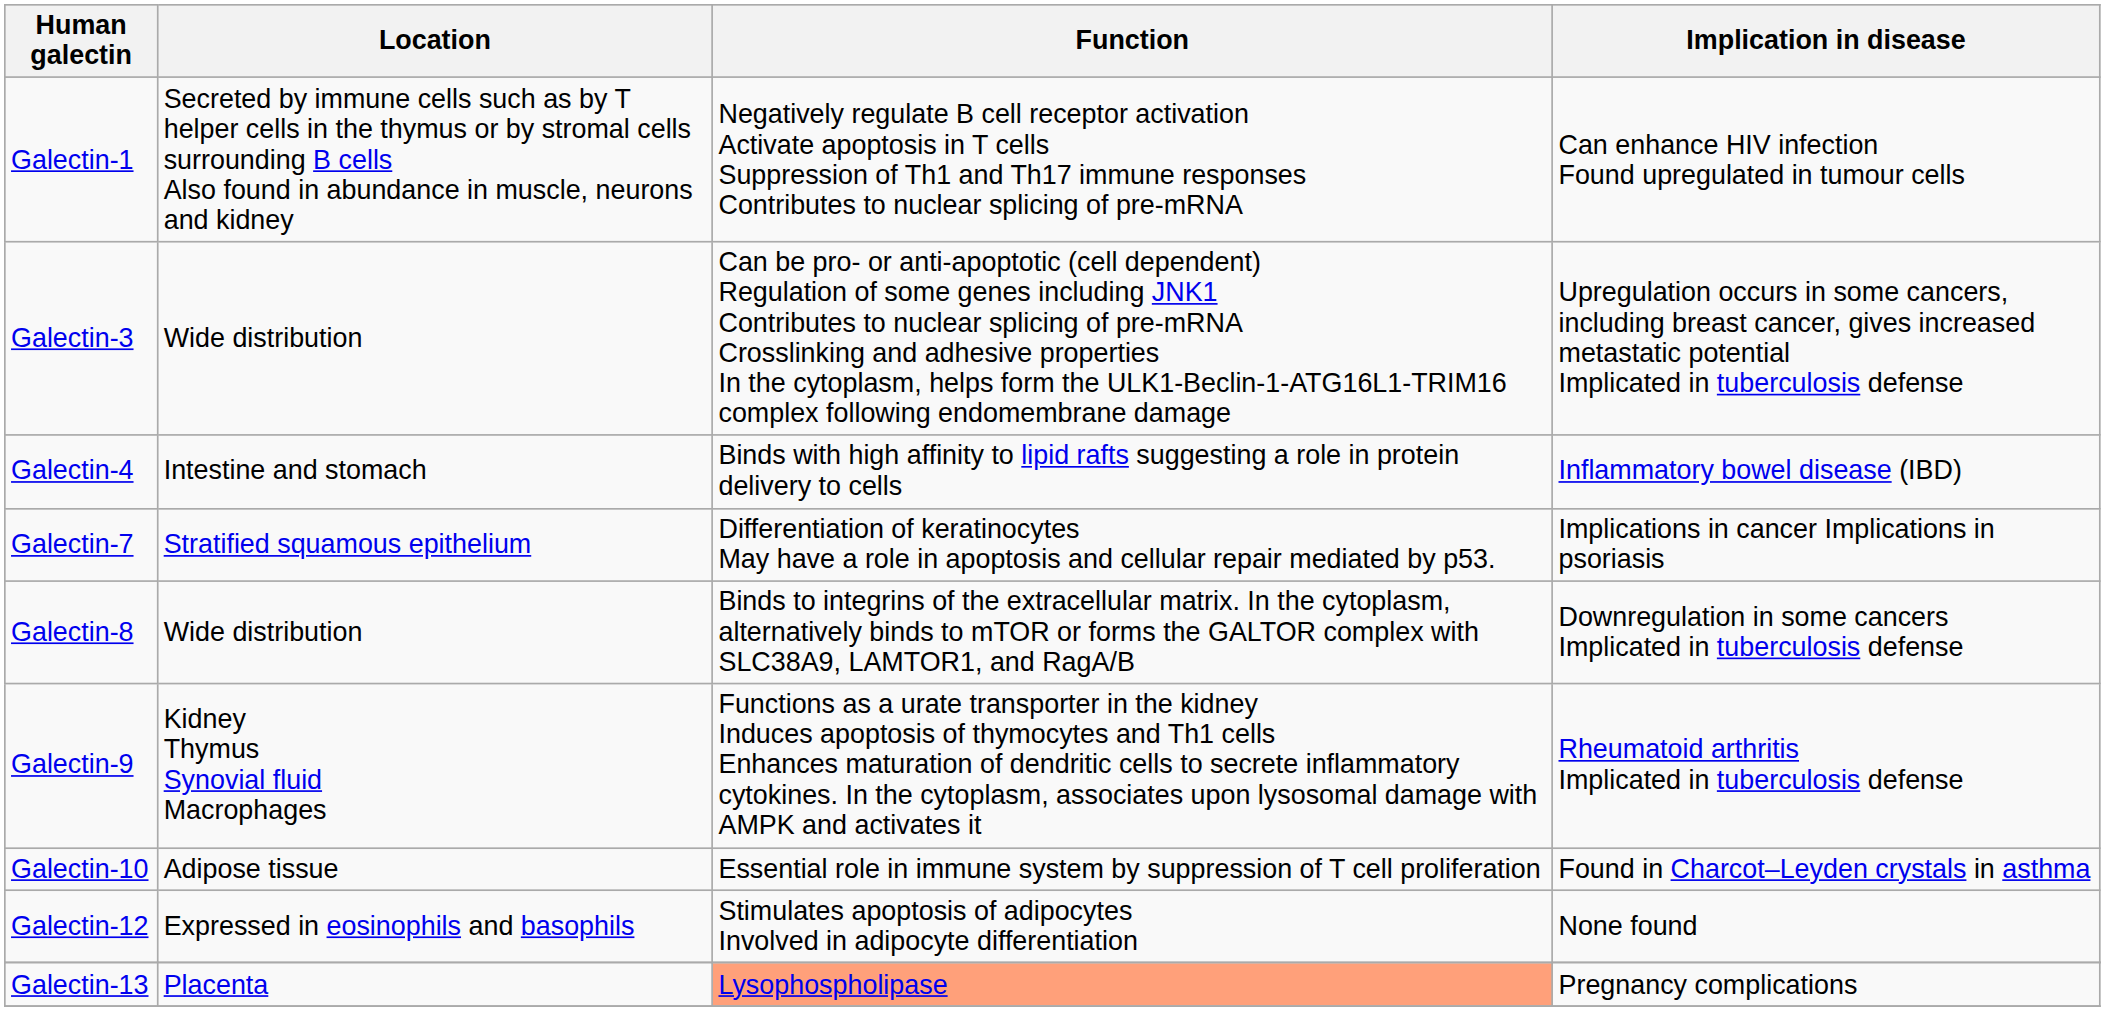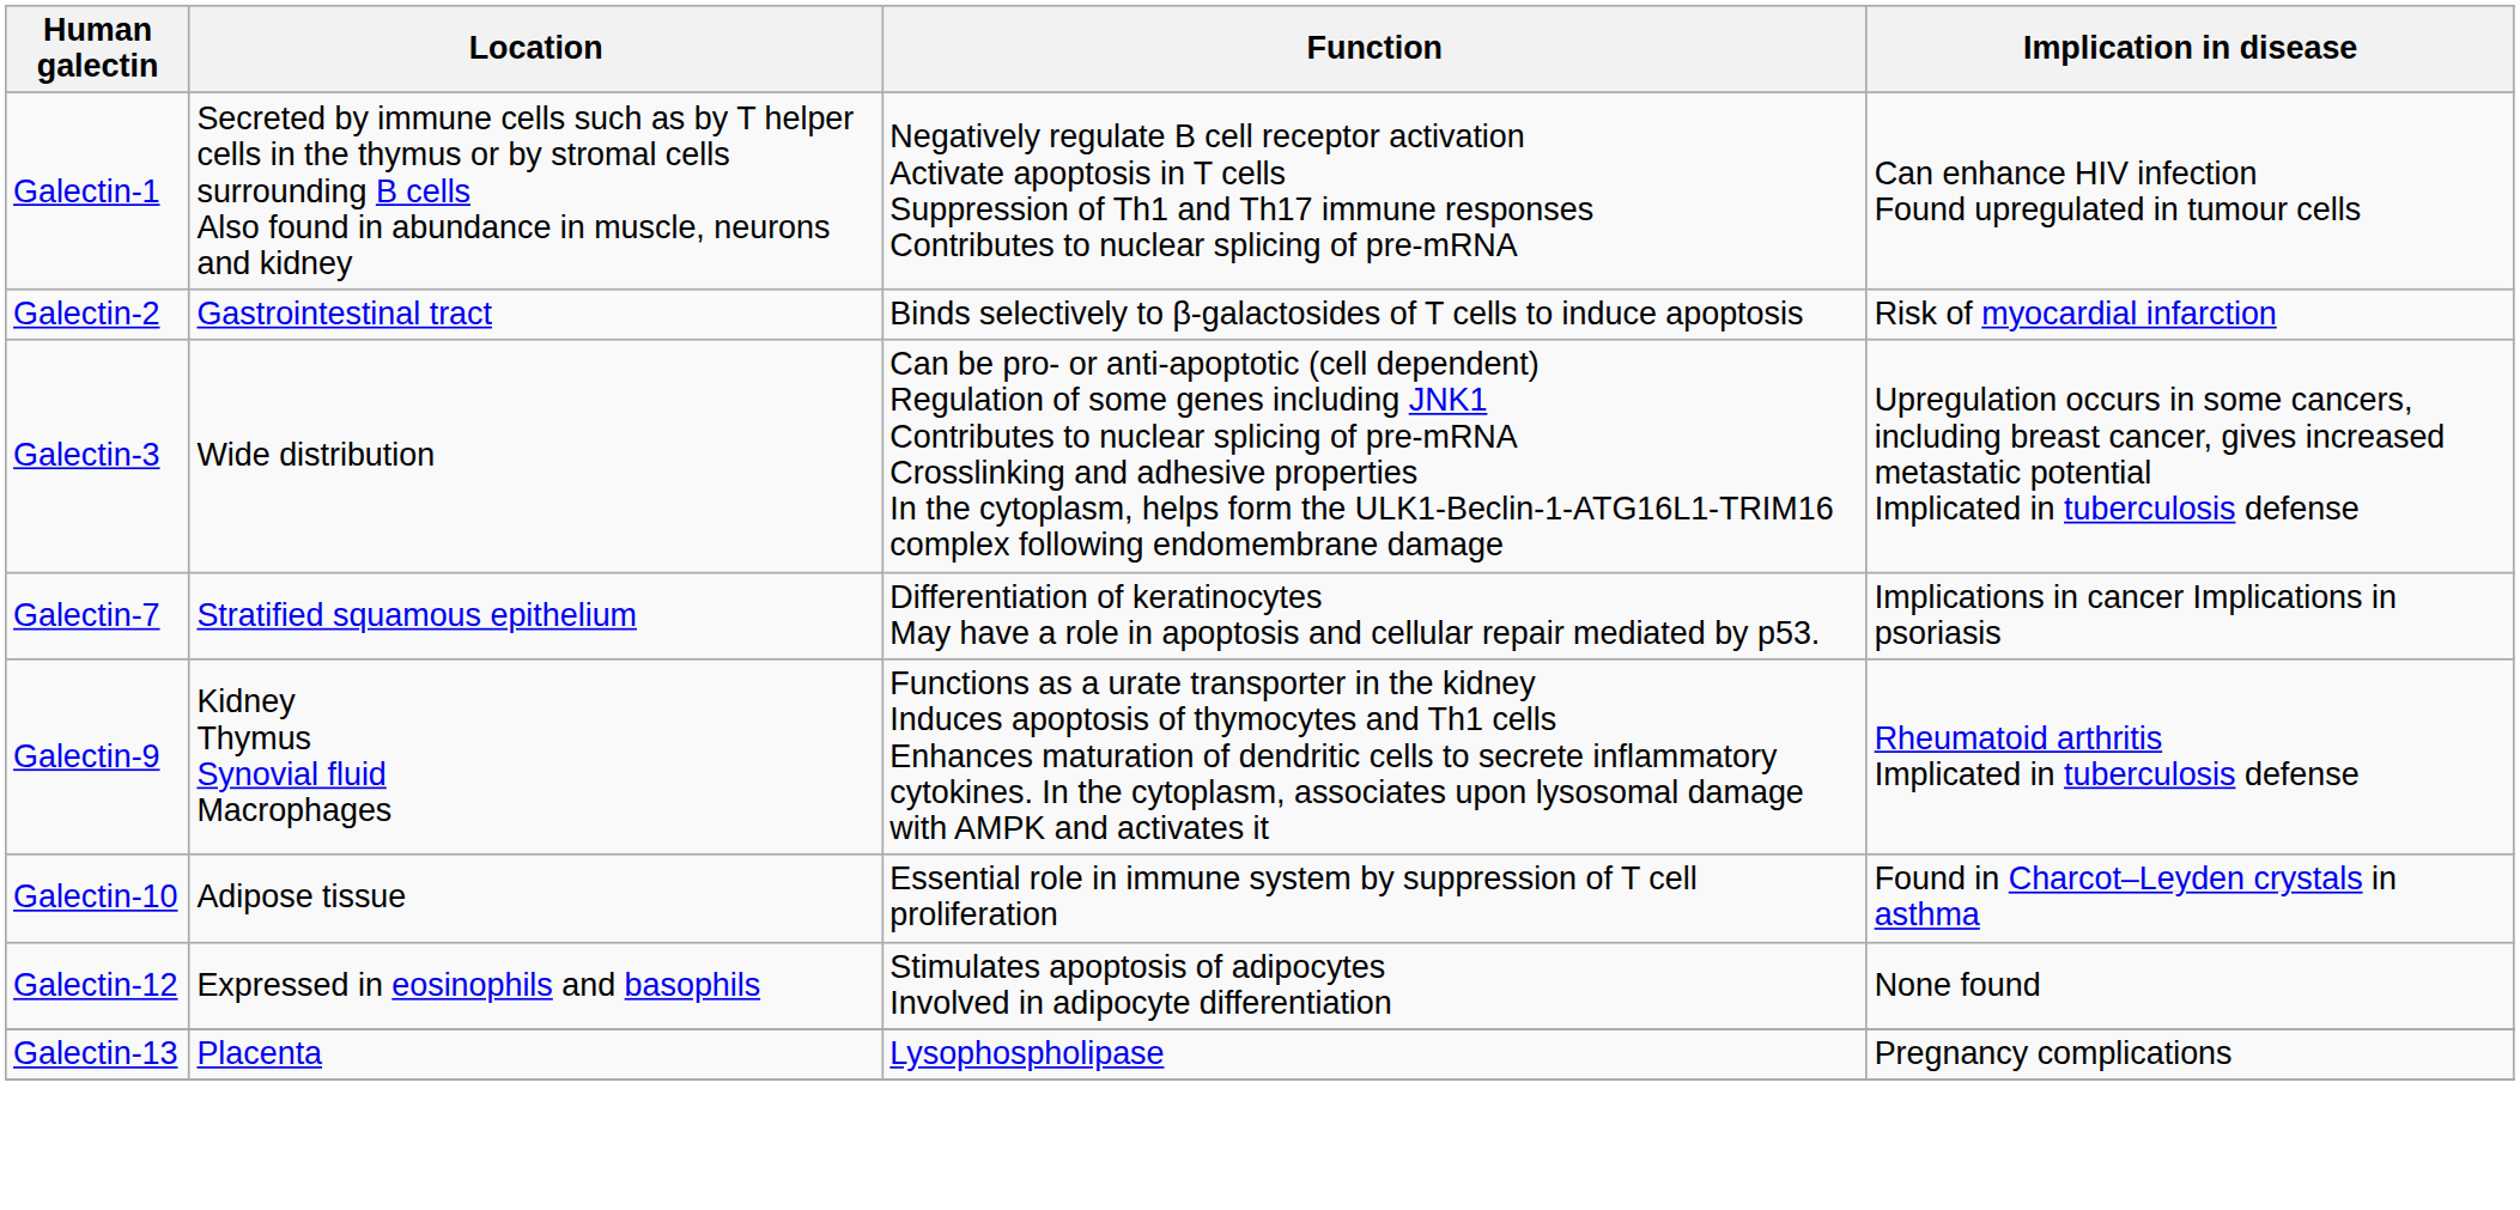 <table class="wikitable" >
 <tr>
 <th>Human galectin</th>
 <th>Location</th>
 <th>Function</th>
 <th>Implication in disease</th>
 </tr>
 <tr>
 <td><a href='#'>Galectin-1</a></td>
 <td>Secreted by immune cells such as by T helper cells in the thymus or by stromal cells surrounding <a href='#'>B cells</a><br>Also found in abundance in muscle, neurons and kidney</td>
 <td>Negatively regulate B cell receptor activation<br>Activate apoptosis in T cells<br>Suppression of Th1 and Th17 immune responses<br>Contributes to nuclear splicing of pre-mRNA</td>
 <td>Can enhance HIV infection<br>Found upregulated in tumour cells</td>
 </tr>
 <tr>
+<td><a href='#'>Galectin-2</a></td>
+<td><a href='#'>Gastrointestinal tract</a></td>
+<td>Binds selectively to β-galactosides of T cells to induce apoptosis</td>
+<td>Risk of <a href='#'>myocardial infarction</a></td>
+</tr>
+<tr>
 <td><a href='#'>Galectin-3</a></td>
 <td>Wide distribution</td>
 <td>Can be pro- or anti-apoptotic (cell dependent)<br>Regulation of some genes including <a href='#'>JNK1</a><br>Contributes to nuclear splicing of pre-mRNA<br>Crosslinking and adhesive properties<br>In the cytoplasm, helps form the ULK1-Beclin-1-ATG16L1-TRIM16 complex following endomembrane damage</td>
 <td>Upregulation occurs in some cancers, including breast cancer, gives increased metastatic potential<br>Implicated in <a href='#'>tuberculosis</a> defense</td>
 </tr>
 <tr>
-<td><a href='#'>Galectin-4</a></td>
-<td>Intestine and stomach</td>
-<td>Binds with high affinity to <a href='#'>lipid rafts</a> suggesting a role in protein delivery to cells</td>
-<td><a href='#'>Inflammatory bowel disease</a> (IBD)</td>
-</tr>
-<tr>
 <td><a href='#'>Galectin-7</a></td>
 <td><a href='#'>Stratified squamous epithelium</a></td>
 <td>Differentiation of keratinocytes<br>May have a role in apoptosis and cellular repair mediated by p53.</td>
 <td>Implications in cancer Implications in psoriasis</td>
-</tr>
-<tr>
-<td><a href='#'>Galectin-8</a></td>
-<td>Wide distribution</td>
-<td>Binds to integrins of the extracellular matrix. In the cytoplasm, alternatively binds to mTOR or forms the GALTOR complex with SLC38A9, LAMTOR1, and RagA/B</td>
-<td>Downregulation in some cancers<br>Implicated in <a href='#'>tuberculosis</a> defense</td>
 </tr>
 <tr>
 <td><a href='#'>Galectin-9</a></td>
 <td>Kidney<br>Thymus<br><a href='#'>Synovial fluid</a><br>Macrophages</td>
 <td>Functions as a urate transporter in the kidney <br>Induces apoptosis of thymocytes and Th1 cells<br>Enhances maturation of dendritic cells to secrete inflammatory cytokines. In the cytoplasm, associates upon lysosomal damage with AMPK and activates it</td>
 <td><a href='#'>Rheumatoid arthritis</a><br>Implicated in <a href='#'>tuberculosis</a> defense</td>
 </tr>
 <tr>
 <td><a href='#'>Galectin-10</a></td>
 <td>Adipose tissue</td>
 <td>Essential role in immune system by suppression of T cell proliferation</td>
 <td>Found in <a href='#'>Charcot–Leyden crystals</a> in <a href='#'>asthma</a></td>
 </tr>
 <tr>
 <td><a href='#'>Galectin-12</a></td>
 <td>Expressed in <a href='#'>eosinophils</a> and <a href='#'>basophils</a></td>
 <td>Stimulates apoptosis of adipocytes<br>Involved in adipocyte differentiation</td>
 <td>None found</td>
 </tr>
 <tr>
 </tr>
 <tr>
 <td><a href='#'>Galectin-13</a></td>
 <td><a href='#'>Placenta</a></td>
-<td style="background: lightsalmon;"><a href='#'>Lysophospholipase</a></td>
+<td><a href='#'>Lysophospholipase</a></td>
 <td>Pregnancy complications</td>
 </tr>
 <tr>
 </tr>
 </table>
